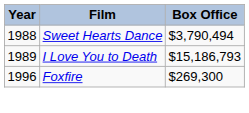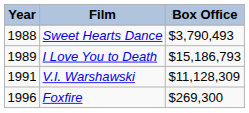 <table class="wikitable" style="font-size:95%;">
 <tr>
 <th style="background:#B0C4DE;">Year</th>
 <th style="background:#B0C4DE;">Film</th>
 <th style="background:#B0C4DE;">Box Office</th>
 </tr>
 <tr>
 <td>1988</td>
 <td><em><a href='#'>Sweet Hearts Dance</a></em></td>
-<td>$3,790,494</td>
+<td>$3,790,493</td>
 </tr>
 <tr>
 <td>1989</td>
 <td><em><a href='#'>I Love You to Death</a></em></td>
 <td>$15,186,793</td>
 </tr>
 <tr>
+<td>1991</td>
+<td><em><a href='#'>V.I. Warshawski</a></em></td>
+<td>$11,128,309</td>
+</tr>
+<tr>
 <td>1996</td>
 <td><em><a href='#'>Foxfire</a></em></td>
 <td>$269,300</td>
 </tr>
 </table>
